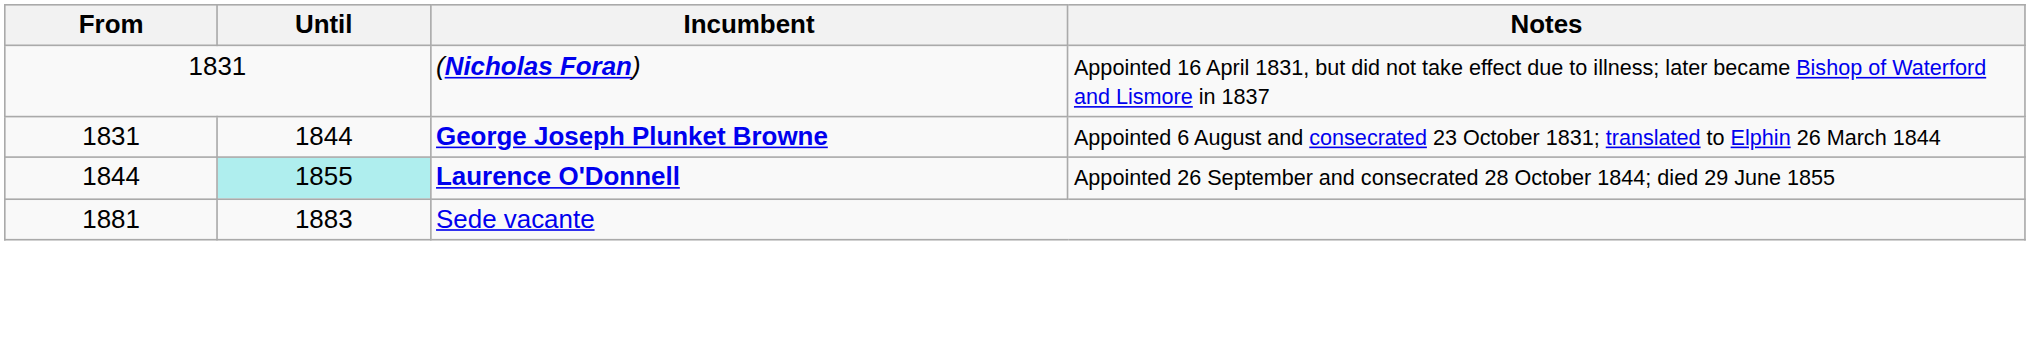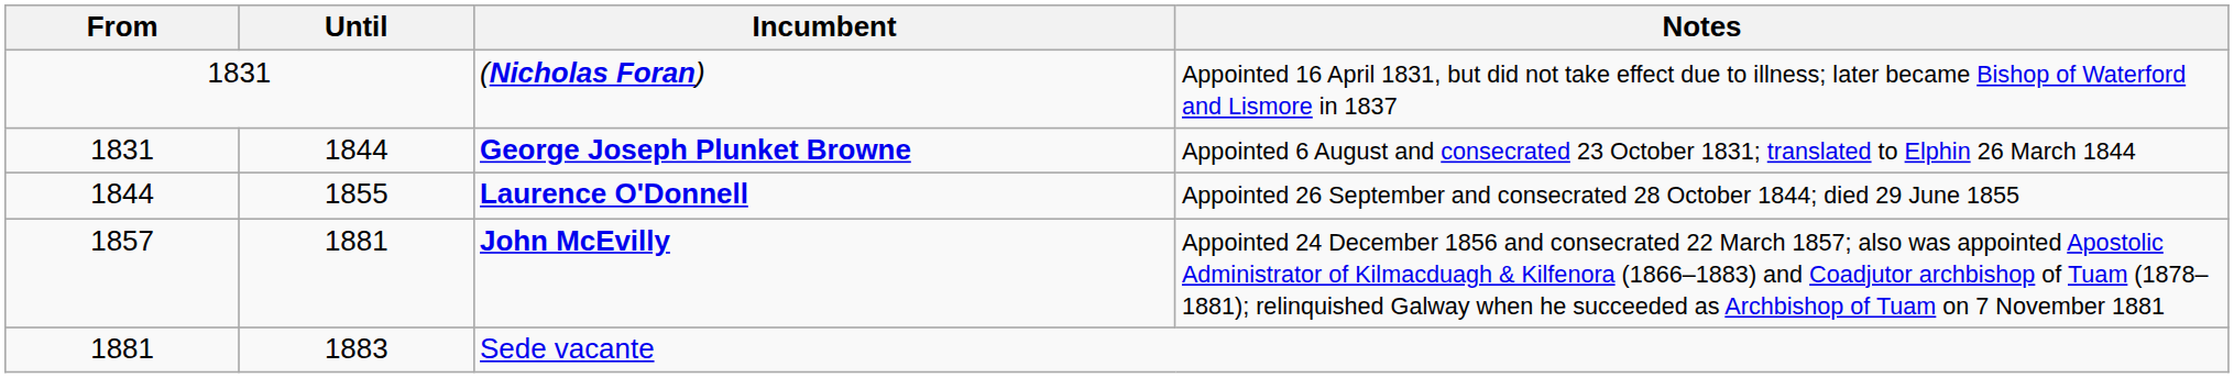 <table class="wikitable">
 <tr align=center>
 <th width="10%">From</th>
 <th width="10%">Until</th>
 <th width="30%">Incumbent</th>
 <th width="45%">Notes</th>
 </tr>
 <tr valign=top>
 <td colspan=2 align=center>1831</td>
 <td><em>(<strong><a href='#'>Nicholas Foran</a></strong>)</em></td>
 <td><small>Appointed 16 April 1831, but did not take effect due to illness; later became <a href='#'>Bishop of Waterford and Lismore</a> in 1837</small></td>
 </tr>
 <tr valign=top>
 <td align=center>1831</td>
 <td align=center>1844</td>
 <td><strong><a href='#'>George Joseph Plunket Browne</a></strong></td>
 <td><small>Appointed 6 August and <a href='#'>consecrated</a> 23 October 1831; <a href='#'>translated</a> to <a href='#'>Elphin</a> 26 March 1844</small></td>
 </tr>
 <tr valign=top>
 <td align=center>1844</td>
-<td align=center style="background: paleturquoise;">1855</td>
+<td align=center>1855</td>
 <td><strong><a href='#'>Laurence O'Donnell</a></strong></td>
 <td><small>Appointed 26 September and consecrated 28 October 1844; died 29 June 1855</small></td>
+</tr>
+<tr valign=top>
+<td align=center>1857</td>
+<td align=center>1881</td>
+<td><strong><a href='#'>John McEvilly</a></strong></td>
+<td><small>Appointed 24 December 1856 and consecrated 22 March 1857; also was appointed <a href='#'>Apostolic Administrator of Kilmacduagh & Kilfenora</a> (1866–1883) and <a href='#'>Coadjutor archbishop</a> of <a href='#'>Tuam</a> (1878–1881); relinquished Galway when he succeeded as <a href='#'>Archbishop of Tuam</a> on 7 November 1881</small></td>
 </tr>
 <tr valign=top>
 <td align=center>1881</td>
 <td align=center>1883</td>
 <td colspan=2><a href='#'>Sede vacante</a></td>
 </tr>
 </table>
